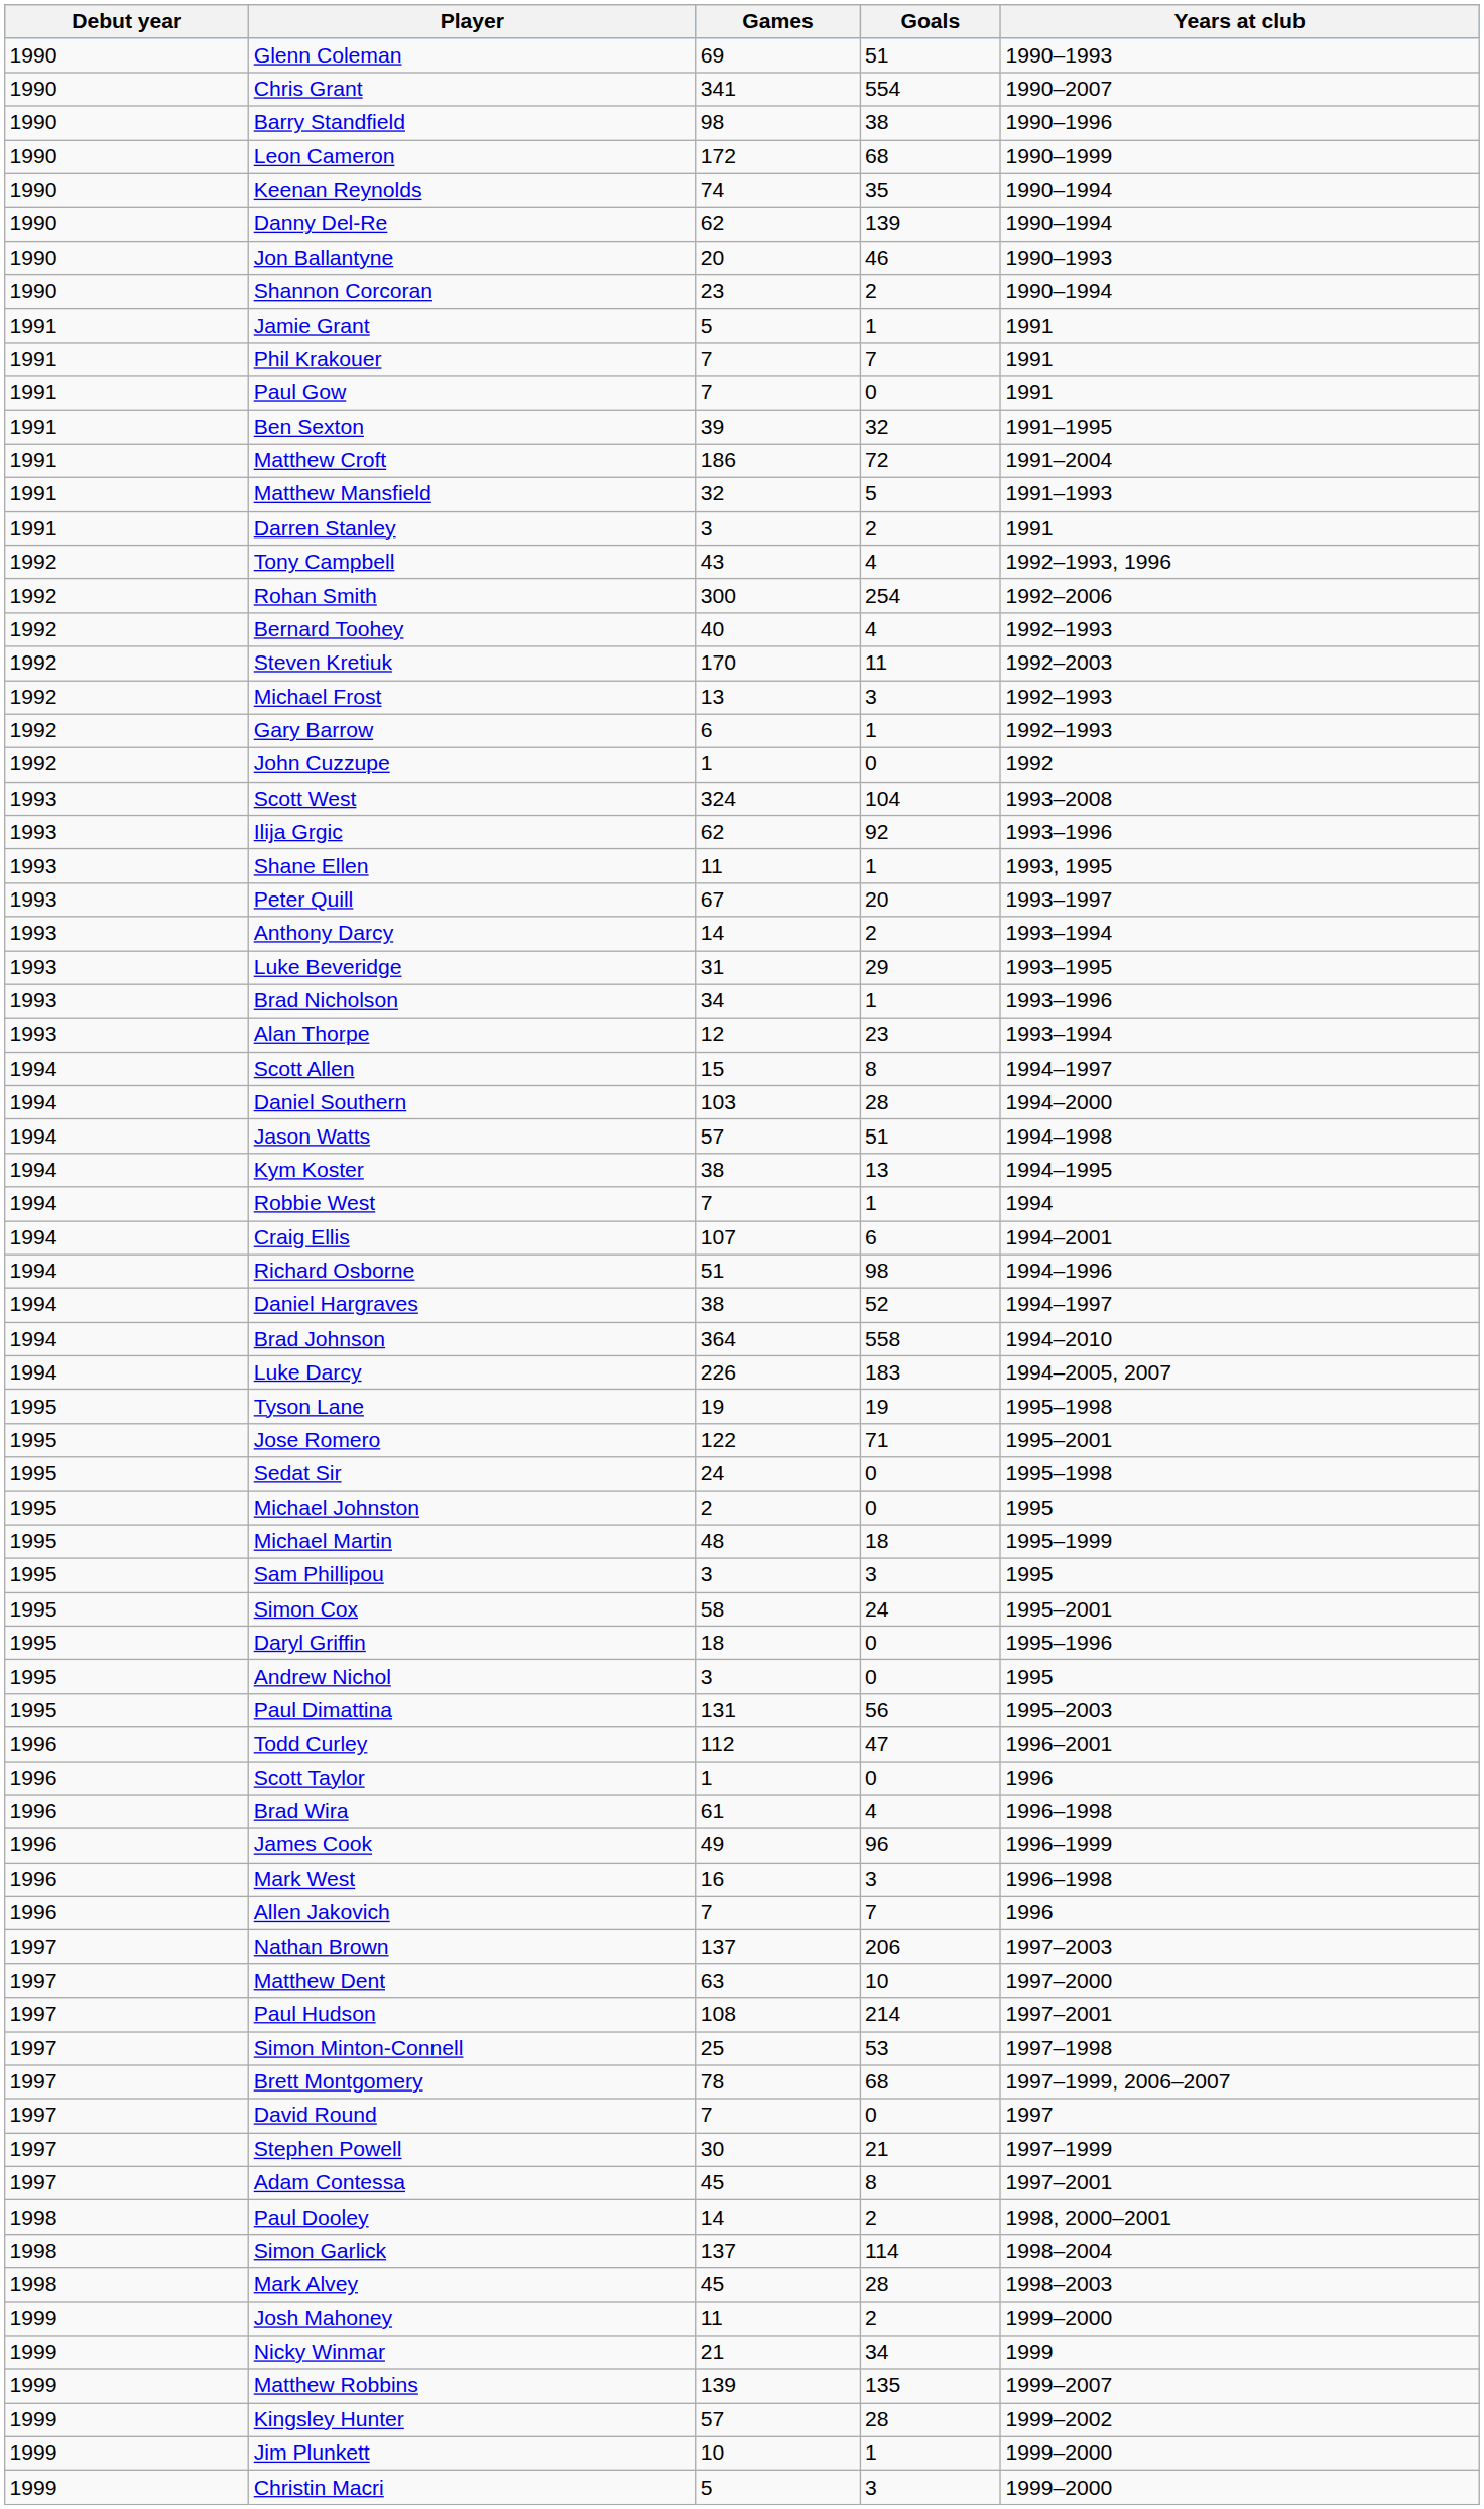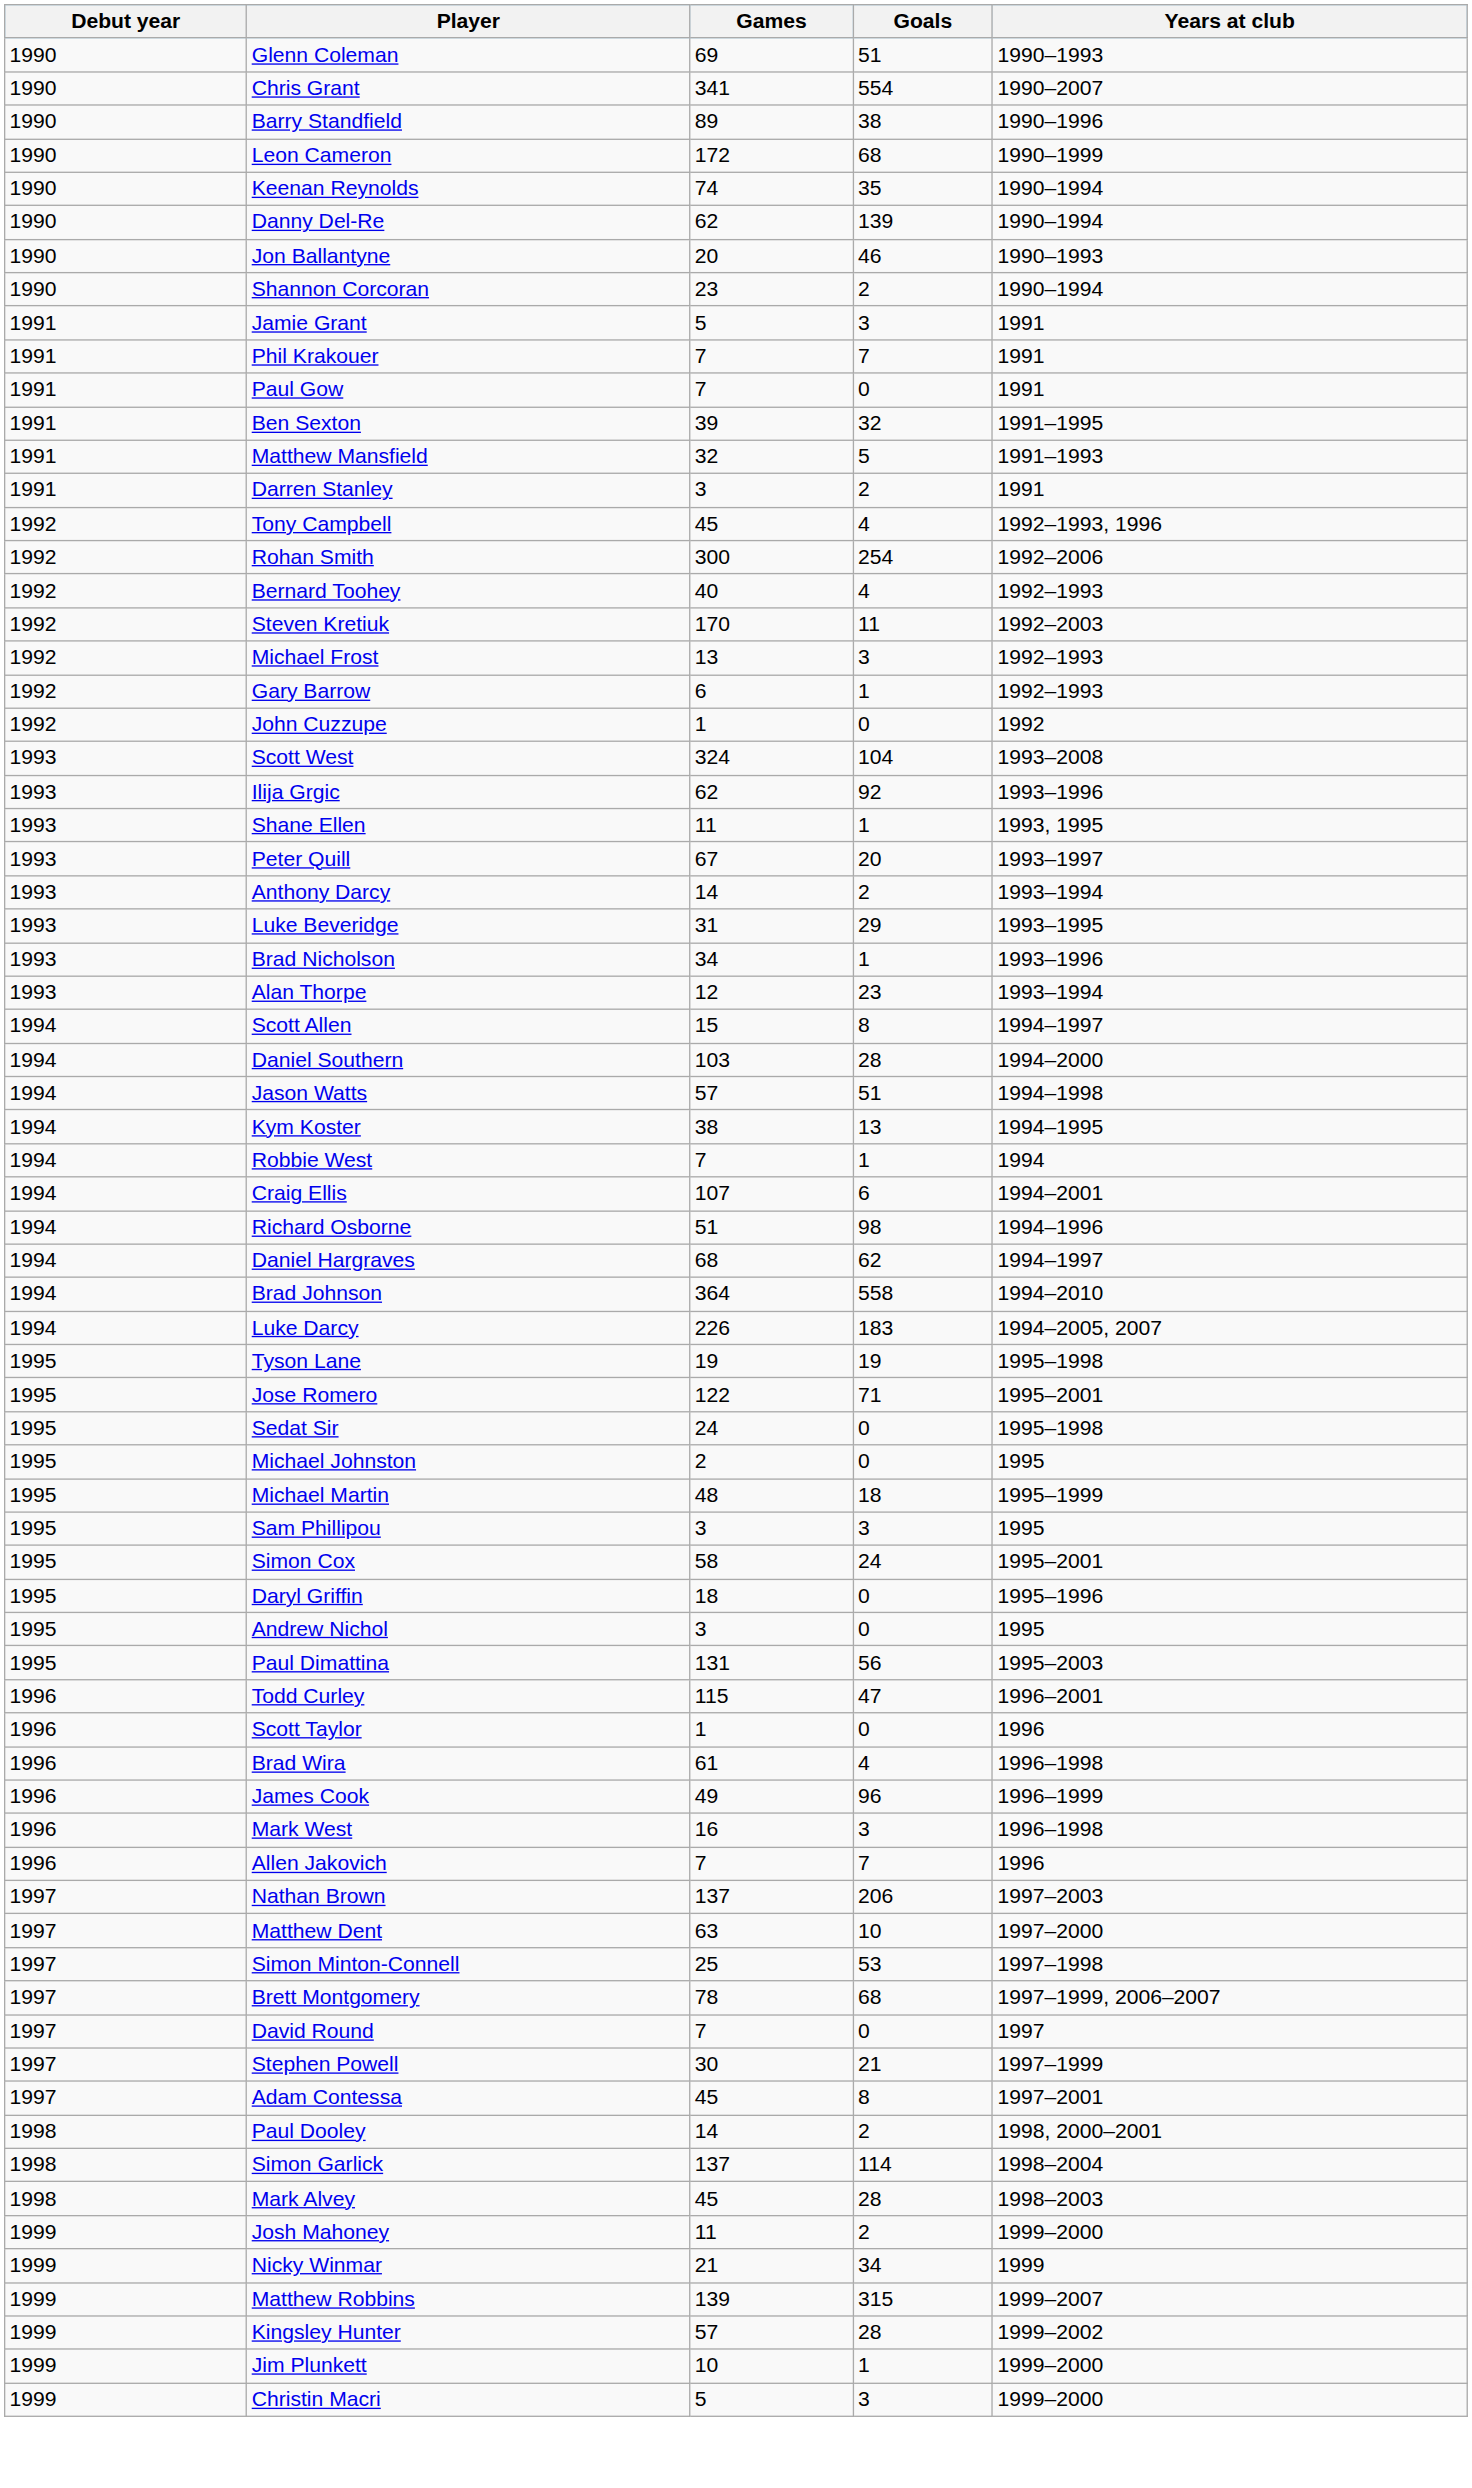 <table class="wikitable" style="width:70%;">
 <tr style="background:#87cefa;">
 <th>Debut year</th>
 <th>Player</th>
 <th>Games</th>
 <th>Goals</th>
 <th>Years at club</th>
 </tr>
 <tr>
 <td>1990</td>
 <td><a href='#'>Glenn Coleman</a></td>
 <td>69</td>
 <td>51</td>
 <td>1990–1993</td>
 </tr>
 <tr>
 <td>1990</td>
 <td><a href='#'>Chris Grant</a></td>
 <td>341</td>
 <td>554</td>
 <td>1990–2007</td>
 </tr>
 <tr>
 <td>1990</td>
 <td><a href='#'>Barry Standfield</a></td>
-<td>98</td>
+<td>89</td>
 <td>38</td>
 <td>1990–1996</td>
 </tr>
 <tr>
 <td>1990</td>
 <td><a href='#'>Leon Cameron</a></td>
 <td>172</td>
 <td>68</td>
 <td>1990–1999</td>
 </tr>
 <tr>
 <td>1990</td>
 <td><a href='#'>Keenan Reynolds</a></td>
 <td>74</td>
 <td>35</td>
 <td>1990–1994</td>
 </tr>
 <tr>
 <td>1990</td>
 <td><a href='#'>Danny Del-Re</a></td>
 <td>62</td>
 <td>139</td>
 <td>1990–1994</td>
 </tr>
 <tr>
 <td>1990</td>
 <td><a href='#'>Jon Ballantyne</a></td>
 <td>20</td>
 <td>46</td>
 <td>1990–1993</td>
 </tr>
 <tr>
 <td>1990</td>
 <td><a href='#'>Shannon Corcoran</a></td>
 <td>23</td>
 <td>2</td>
 <td>1990–1994</td>
 </tr>
 <tr>
 <td>1991</td>
 <td><a href='#'>Jamie Grant</a></td>
 <td>5</td>
-<td>1</td>
+<td>3</td>
 <td>1991</td>
 </tr>
 <tr>
 <td>1991</td>
 <td><a href='#'>Phil Krakouer</a></td>
 <td>7</td>
 <td>7</td>
 <td>1991</td>
 </tr>
 <tr>
 <td>1991</td>
 <td><a href='#'>Paul Gow</a></td>
 <td>7</td>
 <td>0</td>
 <td>1991</td>
 </tr>
 <tr>
 <td>1991</td>
 <td><a href='#'>Ben Sexton</a></td>
 <td>39</td>
 <td>32</td>
 <td>1991–1995</td>
 </tr>
 <tr>
 <td>1991</td>
-<td><a href='#'>Matthew Croft</a></td>
-<td>186</td>
-<td>72</td>
-<td>1991–2004</td>
-</tr>
-<tr>
-<td>1991</td>
 <td><a href='#'>Matthew Mansfield</a></td>
 <td>32</td>
 <td>5</td>
 <td>1991–1993</td>
 </tr>
 <tr>
 <td>1991</td>
 <td><a href='#'>Darren Stanley</a></td>
 <td>3</td>
 <td>2</td>
 <td>1991</td>
 </tr>
 <tr>
 <td>1992</td>
 <td><a href='#'>Tony Campbell</a></td>
-<td>43</td>
+<td>45</td>
 <td>4</td>
 <td>1992–1993, 1996</td>
 </tr>
 <tr>
 <td>1992</td>
 <td><a href='#'>Rohan Smith</a></td>
 <td>300</td>
 <td>254</td>
 <td>1992–2006</td>
 </tr>
 <tr>
 <td>1992</td>
 <td><a href='#'>Bernard Toohey</a></td>
 <td>40</td>
 <td>4</td>
 <td>1992–1993</td>
 </tr>
 <tr>
 <td>1992</td>
 <td><a href='#'>Steven Kretiuk</a></td>
 <td>170</td>
 <td>11</td>
 <td>1992–2003</td>
 </tr>
 <tr>
 <td>1992</td>
 <td><a href='#'>Michael Frost</a></td>
 <td>13</td>
 <td>3</td>
 <td>1992–1993</td>
 </tr>
 <tr>
 <td>1992</td>
 <td><a href='#'>Gary Barrow</a></td>
 <td>6</td>
 <td>1</td>
 <td>1992–1993</td>
 </tr>
 <tr>
 <td>1992</td>
 <td><a href='#'>John Cuzzupe</a></td>
 <td>1</td>
 <td>0</td>
 <td>1992</td>
 </tr>
 <tr>
 <td>1993</td>
 <td><a href='#'>Scott West</a></td>
 <td>324</td>
 <td>104</td>
 <td>1993–2008</td>
 </tr>
 <tr>
 <td>1993</td>
 <td><a href='#'>Ilija Grgic</a></td>
 <td>62</td>
 <td>92</td>
 <td>1993–1996</td>
 </tr>
 <tr>
 <td>1993</td>
 <td><a href='#'>Shane Ellen</a></td>
 <td>11</td>
 <td>1</td>
 <td>1993, 1995</td>
 </tr>
 <tr>
 <td>1993</td>
 <td><a href='#'>Peter Quill</a></td>
 <td>67</td>
 <td>20</td>
 <td>1993–1997</td>
 </tr>
 <tr>
 <td>1993</td>
 <td><a href='#'>Anthony Darcy</a></td>
 <td>14</td>
 <td>2</td>
 <td>1993–1994</td>
 </tr>
 <tr>
 <td>1993</td>
 <td><a href='#'>Luke Beveridge</a></td>
 <td>31</td>
 <td>29</td>
 <td>1993–1995</td>
 </tr>
 <tr>
 <td>1993</td>
 <td><a href='#'>Brad Nicholson</a></td>
 <td>34</td>
 <td>1</td>
 <td>1993–1996</td>
 </tr>
 <tr>
 <td>1993</td>
 <td><a href='#'>Alan Thorpe</a></td>
 <td>12</td>
 <td>23</td>
 <td>1993–1994</td>
 </tr>
 <tr>
 <td>1994</td>
 <td><a href='#'>Scott Allen</a></td>
 <td>15</td>
 <td>8</td>
 <td>1994–1997</td>
 </tr>
 <tr>
 <td>1994</td>
 <td><a href='#'>Daniel Southern</a></td>
 <td>103</td>
 <td>28</td>
 <td>1994–2000</td>
 </tr>
 <tr>
 <td>1994</td>
 <td><a href='#'>Jason Watts</a></td>
 <td>57</td>
 <td>51</td>
 <td>1994–1998</td>
 </tr>
 <tr>
 <td>1994</td>
 <td><a href='#'>Kym Koster</a></td>
 <td>38</td>
 <td>13</td>
 <td>1994–1995</td>
 </tr>
 <tr>
 <td>1994</td>
 <td><a href='#'>Robbie West</a></td>
 <td>7</td>
 <td>1</td>
 <td>1994</td>
 </tr>
 <tr>
 <td>1994</td>
 <td><a href='#'>Craig Ellis</a></td>
 <td>107</td>
 <td>6</td>
 <td>1994–2001</td>
 </tr>
 <tr>
 <td>1994</td>
 <td><a href='#'>Richard Osborne</a></td>
 <td>51</td>
 <td>98</td>
 <td>1994–1996</td>
 </tr>
 <tr>
 <td>1994</td>
 <td><a href='#'>Daniel Hargraves</a></td>
-<td>38</td>
-<td>52</td>
+<td>68</td>
+<td>62</td>
 <td>1994–1997</td>
 </tr>
 <tr>
 <td>1994</td>
 <td><a href='#'>Brad Johnson</a></td>
 <td>364</td>
 <td>558</td>
 <td>1994–2010</td>
 </tr>
 <tr>
 <td>1994</td>
 <td><a href='#'>Luke Darcy</a></td>
 <td>226</td>
 <td>183</td>
 <td>1994–2005, 2007</td>
 </tr>
 <tr>
 <td>1995</td>
 <td><a href='#'>Tyson Lane</a></td>
 <td>19</td>
 <td>19</td>
 <td>1995–1998</td>
 </tr>
 <tr>
 <td>1995</td>
 <td><a href='#'>Jose Romero</a></td>
 <td>122</td>
 <td>71</td>
 <td>1995–2001</td>
 </tr>
 <tr>
 <td>1995</td>
 <td><a href='#'>Sedat Sir</a></td>
 <td>24</td>
 <td>0</td>
 <td>1995–1998</td>
 </tr>
 <tr>
 <td>1995</td>
 <td><a href='#'>Michael Johnston</a></td>
 <td>2</td>
 <td>0</td>
 <td>1995</td>
 </tr>
 <tr>
 <td>1995</td>
 <td><a href='#'>Michael Martin</a></td>
 <td>48</td>
 <td>18</td>
 <td>1995–1999</td>
 </tr>
 <tr>
 <td>1995</td>
 <td><a href='#'>Sam Phillipou</a></td>
 <td>3</td>
 <td>3</td>
 <td>1995</td>
 </tr>
 <tr>
 <td>1995</td>
 <td><a href='#'>Simon Cox</a></td>
 <td>58</td>
 <td>24</td>
 <td>1995–2001</td>
 </tr>
 <tr>
 <td>1995</td>
 <td><a href='#'>Daryl Griffin</a></td>
 <td>18</td>
 <td>0</td>
 <td>1995–1996</td>
 </tr>
 <tr>
 <td>1995</td>
 <td><a href='#'>Andrew Nichol</a></td>
 <td>3</td>
 <td>0</td>
 <td>1995</td>
 </tr>
 <tr>
 <td>1995</td>
 <td><a href='#'>Paul Dimattina</a></td>
 <td>131</td>
 <td>56</td>
 <td>1995–2003</td>
 </tr>
 <tr>
 <td>1996</td>
 <td><a href='#'>Todd Curley</a></td>
-<td>112</td>
+<td>115</td>
 <td>47</td>
 <td>1996–2001</td>
 </tr>
 <tr>
 <td>1996</td>
 <td><a href='#'>Scott Taylor</a></td>
 <td>1</td>
 <td>0</td>
 <td>1996</td>
 </tr>
 <tr>
 <td>1996</td>
 <td><a href='#'>Brad Wira</a></td>
 <td>61</td>
 <td>4</td>
 <td>1996–1998</td>
 </tr>
 <tr>
 <td>1996</td>
 <td><a href='#'>James Cook</a></td>
 <td>49</td>
 <td>96</td>
 <td>1996–1999</td>
 </tr>
 <tr>
 <td>1996</td>
 <td><a href='#'>Mark West</a></td>
 <td>16</td>
 <td>3</td>
 <td>1996–1998</td>
 </tr>
 <tr>
 <td>1996</td>
 <td><a href='#'>Allen Jakovich</a></td>
 <td>7</td>
 <td>7</td>
 <td>1996</td>
 </tr>
 <tr>
 <td>1997</td>
 <td><a href='#'>Nathan Brown</a></td>
 <td>137</td>
 <td>206</td>
 <td>1997–2003</td>
 </tr>
 <tr>
 <td>1997</td>
 <td><a href='#'>Matthew Dent</a></td>
 <td>63</td>
 <td>10</td>
 <td>1997–2000</td>
-</tr>
-<tr>
-<td>1997</td>
-<td><a href='#'>Paul Hudson</a></td>
-<td>108</td>
-<td>214</td>
-<td>1997–2001</td>
 </tr>
 <tr>
 <td>1997</td>
 <td><a href='#'>Simon Minton-Connell</a></td>
 <td>25</td>
 <td>53</td>
 <td>1997–1998</td>
 </tr>
 <tr>
 <td>1997</td>
 <td><a href='#'>Brett Montgomery</a></td>
 <td>78</td>
 <td>68</td>
 <td>1997–1999, 2006–2007</td>
 </tr>
 <tr>
 <td>1997</td>
 <td><a href='#'>David Round</a></td>
 <td>7</td>
 <td>0</td>
 <td>1997</td>
 </tr>
 <tr>
 <td>1997</td>
 <td><a href='#'>Stephen Powell</a></td>
 <td>30</td>
 <td>21</td>
 <td>1997–1999</td>
 </tr>
 <tr>
 <td>1997</td>
 <td><a href='#'>Adam Contessa</a></td>
 <td>45</td>
 <td>8</td>
 <td>1997–2001</td>
 </tr>
 <tr>
 <td>1998</td>
 <td><a href='#'>Paul Dooley</a></td>
 <td>14</td>
 <td>2</td>
 <td>1998, 2000–2001</td>
 </tr>
 <tr>
 <td>1998</td>
 <td><a href='#'>Simon Garlick</a></td>
 <td>137</td>
 <td>114</td>
 <td>1998–2004</td>
 </tr>
 <tr>
 <td>1998</td>
 <td><a href='#'>Mark Alvey</a></td>
 <td>45</td>
 <td>28</td>
 <td>1998–2003</td>
 </tr>
 <tr>
 <td>1999</td>
 <td><a href='#'>Josh Mahoney</a></td>
 <td>11</td>
 <td>2</td>
 <td>1999–2000</td>
 </tr>
 <tr>
 <td>1999</td>
 <td><a href='#'>Nicky Winmar</a></td>
 <td>21</td>
 <td>34</td>
 <td>1999</td>
 </tr>
 <tr>
 <td>1999</td>
 <td><a href='#'>Matthew Robbins</a></td>
 <td>139</td>
-<td>135</td>
+<td>315</td>
 <td>1999–2007</td>
 </tr>
 <tr>
 <td>1999</td>
 <td><a href='#'>Kingsley Hunter</a></td>
 <td>57</td>
 <td>28</td>
 <td>1999–2002</td>
 </tr>
 <tr>
 <td>1999</td>
 <td><a href='#'>Jim Plunkett</a></td>
 <td>10</td>
 <td>1</td>
 <td>1999–2000</td>
 </tr>
 <tr>
 <td>1999</td>
 <td><a href='#'>Christin Macri</a></td>
 <td>5</td>
 <td>3</td>
 <td>1999–2000</td>
 </tr>
 </table>
